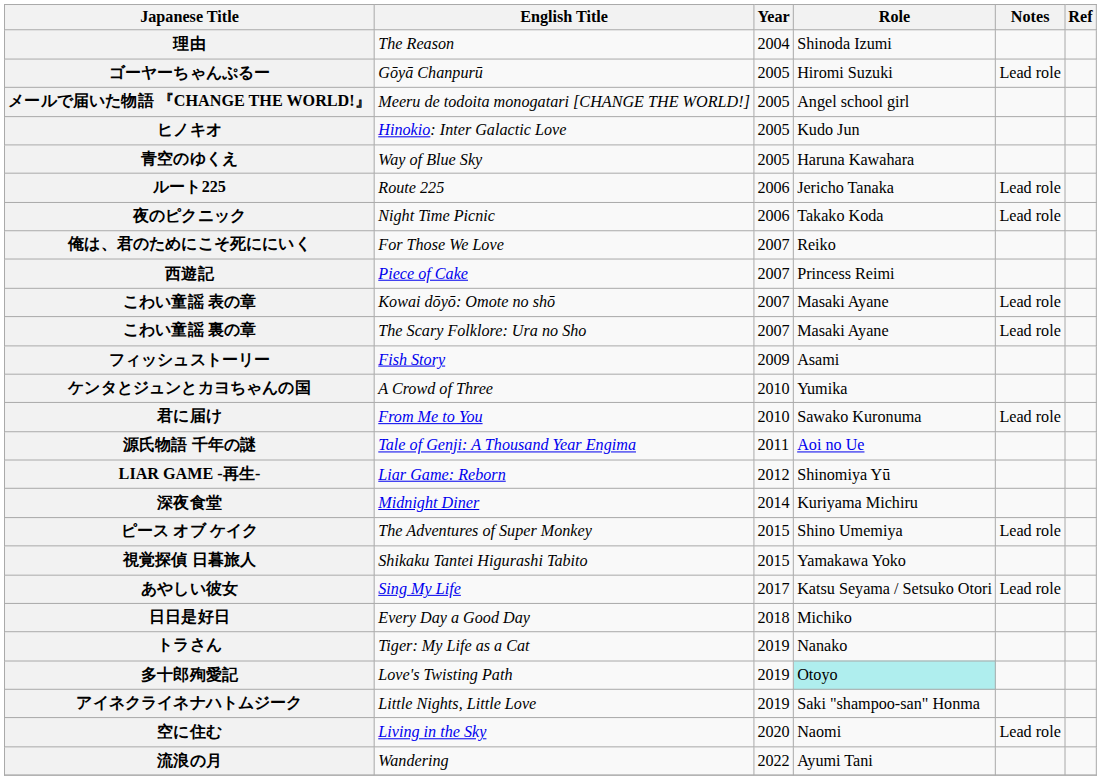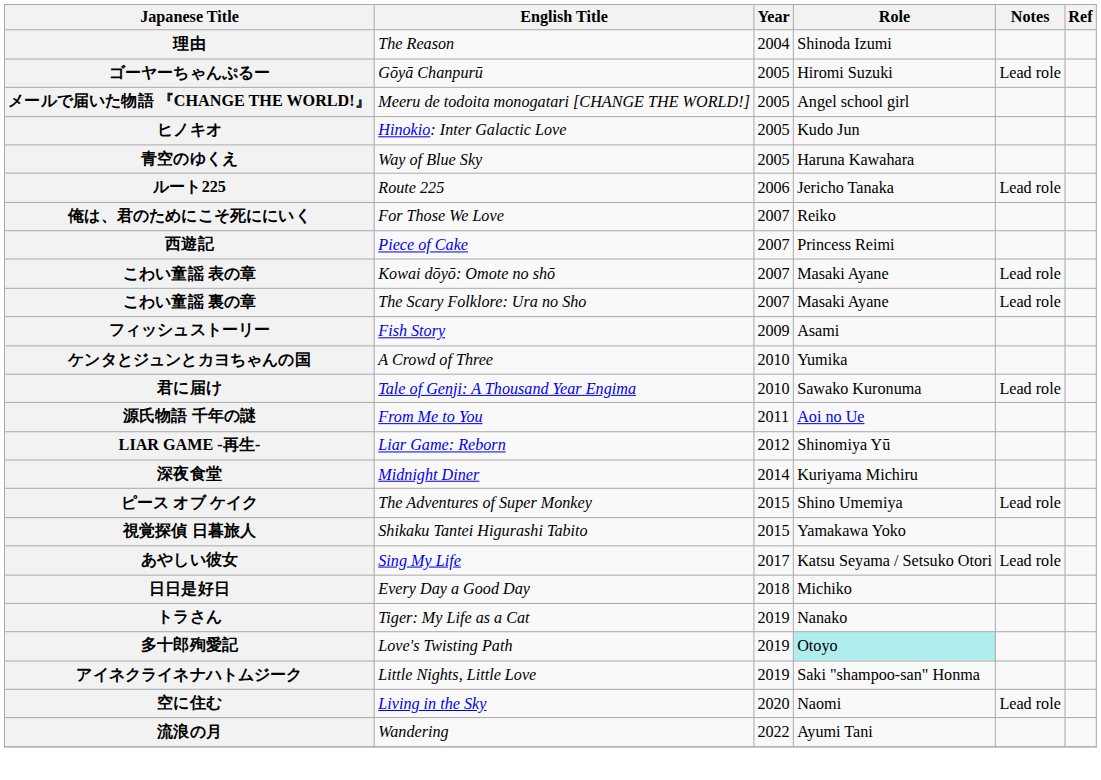 <table class="wikitable plainrowheaders sortable" style="font-size:100%">
 <tr>
 <th scope="col">Japanese Title</th>
 <th scope="col">English Title</th>
 <th scope="col">Year</th>
 <th scope="col">Role</th>
 <th scope="col" class="unsortable">Notes</th>
 <th scope="col" class="unsortable">Ref</th>
 </tr>
 <tr>
 <th scope="row">理由</th>
 <td><em>The Reason</em></td>
 <td>2004</td>
 <td>Shinoda Izumi</td>
 <td></td>
 <td></td>
 </tr>
 <tr>
 <th scope="row">ゴーヤーちゃんぷるー</th>
 <td><em>Gōyā Chanpurū</em></td>
 <td>2005</td>
 <td>Hiromi Suzuki</td>
 <td>Lead role</td>
 <td></td>
 </tr>
 <tr>
 <th scope="row">メールで届いた物語 『CHANGE THE WORLD!』</th>
 <td><em>Meeru de todoita monogatari [CHANGE THE WORLD!]</em></td>
 <td>2005</td>
 <td>Angel school girl</td>
 <td></td>
 <td></td>
 </tr>
 <tr>
 <th scope="row">ヒノキオ</th>
 <td><em><a href='#'>Hinokio</a>: Inter Galactic Love</em></td>
 <td>2005</td>
 <td>Kudo Jun</td>
 <td></td>
 <td></td>
 </tr>
 <tr>
 <th scope="row">青空のゆくえ</th>
 <td><em>Way of Blue Sky</em></td>
 <td>2005</td>
 <td>Haruna Kawahara</td>
 <td></td>
 <td></td>
 </tr>
 <tr>
 <th scope="row">ルート225</th>
 <td><em>Route 225</em></td>
 <td>2006</td>
 <td>Jericho Tanaka</td>
 <td>Lead role</td>
 <td></td>
 </tr>
 <tr>
-<th scope="row">夜のピクニック</th>
-<td><em>Night Time Picnic</em></td>
-<td>2006</td>
-<td>Takako Koda</td>
-<td>Lead role</td>
-<td></td>
-</tr>
-<tr>
 <th scope="row">俺は、君のためにこそ死ににいく</th>
 <td><em>For Those We Love</em></td>
 <td>2007</td>
 <td>Reiko</td>
 <td></td>
 <td></td>
 </tr>
 <tr>
 <th scope="row">西遊記</th>
 <td><em><a href='#'>Piece of Cake</a></em></td>
 <td>2007</td>
 <td>Princess Reimi</td>
 <td></td>
 <td></td>
 </tr>
 <tr>
 <th scope="row">こわい童謡 表の章</th>
 <td><em>Kowai dōyō: Omote no shō</em></td>
 <td>2007</td>
 <td>Masaki Ayane</td>
 <td>Lead role</td>
 <td></td>
 </tr>
 <tr>
 <th scope="row">こわい童謡 裏の章</th>
 <td><em>The Scary Folklore: Ura no Sho</em></td>
 <td>2007</td>
 <td>Masaki Ayane</td>
 <td>Lead role</td>
 <td></td>
 </tr>
 <tr>
 <th scope="row">フィッシュストーリー</th>
 <td><em><a href='#'>Fish Story</a></em></td>
 <td>2009</td>
 <td>Asami</td>
 <td></td>
 <td></td>
 </tr>
 <tr>
 <th scope="row">ケンタとジュンとカヨちゃんの国</th>
 <td><em>A Crowd of Three</em></td>
 <td>2010</td>
 <td>Yumika</td>
 <td></td>
 <td></td>
 </tr>
 <tr>
 <th scope="row">君に届け</th>
-<td><em><a href='#'>From Me to You</a></em></td>
+<td><em><a href='#'>Tale of Genji: A Thousand Year Engima</a></em></td>
 <td>2010</td>
 <td>Sawako Kuronuma</td>
 <td>Lead role</td>
 <td></td>
 </tr>
 <tr>
 <th scope="row">源氏物語 千年の謎</th>
-<td><em><a href='#'>Tale of Genji: A Thousand Year Engima</a></em></td>
+<td><em><a href='#'>From Me to You</a></em></td>
 <td>2011</td>
 <td><a href='#'>Aoi no Ue</a></td>
 <td></td>
 <td></td>
 </tr>
 <tr>
 <th scope="row">LIAR GAME -再生-</th>
 <td><em><a href='#'>Liar Game: Reborn</a></em></td>
 <td>2012</td>
 <td>Shinomiya Yū</td>
 <td></td>
 <td></td>
 </tr>
 <tr>
 <th scope="row">深夜食堂</th>
 <td><em><a href='#'>Midnight Diner</a></em></td>
 <td>2014</td>
 <td>Kuriyama Michiru</td>
 <td></td>
 <td></td>
 </tr>
 <tr>
 <th scope="row">ピース オブ ケイク</th>
 <td><em>The Adventures of Super Monkey</em></td>
 <td>2015</td>
 <td>Shino Umemiya</td>
 <td>Lead role</td>
 <td></td>
 </tr>
 <tr>
 <th scope="row">視覚探偵 日暮旅人</th>
 <td><em>Shikaku Tantei Higurashi Tabito</em></td>
 <td>2015</td>
 <td>Yamakawa Yoko</td>
 <td></td>
 <td></td>
 </tr>
 <tr>
 <th scope="row">あやしい彼女</th>
 <td><em><a href='#'>Sing My Life</a></em></td>
 <td>2017</td>
 <td>Katsu Seyama / Setsuko Otori</td>
 <td>Lead role</td>
 <td></td>
 </tr>
 <tr>
 <th scope="row">日日是好日</th>
 <td><em>Every Day a Good Day</em></td>
 <td>2018</td>
 <td>Michiko</td>
 <td></td>
 <td></td>
 </tr>
 <tr>
 <th scope="row">トラさん</th>
 <td><em>Tiger: My Life as a Cat</em></td>
 <td>2019</td>
 <td>Nanako</td>
 <td></td>
 <td></td>
 </tr>
 <tr>
 <th scope="row">多十郎殉愛記</th>
 <td><em>Love's Twisting Path</em></td>
 <td>2019</td>
 <td style="background: paleturquoise;">Otoyo</td>
 <td></td>
 <td></td>
 </tr>
 <tr>
 <th scope="row">アイネクライネナハトムジーク</th>
 <td><em>Little Nights, Little Love</em></td>
 <td>2019</td>
 <td>Saki "shampoo-san" Honma</td>
 <td></td>
 <td></td>
 </tr>
 <tr>
 <th scope="row">空に住む</th>
 <td><em><a href='#'>Living in the Sky</a></em></td>
 <td>2020</td>
 <td>Naomi</td>
 <td>Lead role</td>
 <td></td>
 </tr>
 <tr>
 <th scope="row">流浪の月</th>
 <td><em>Wandering</em></td>
 <td>2022</td>
 <td>Ayumi Tani</td>
 <td></td>
 <td></td>
 </tr>
 <tr>
 </tr>
 </table>
